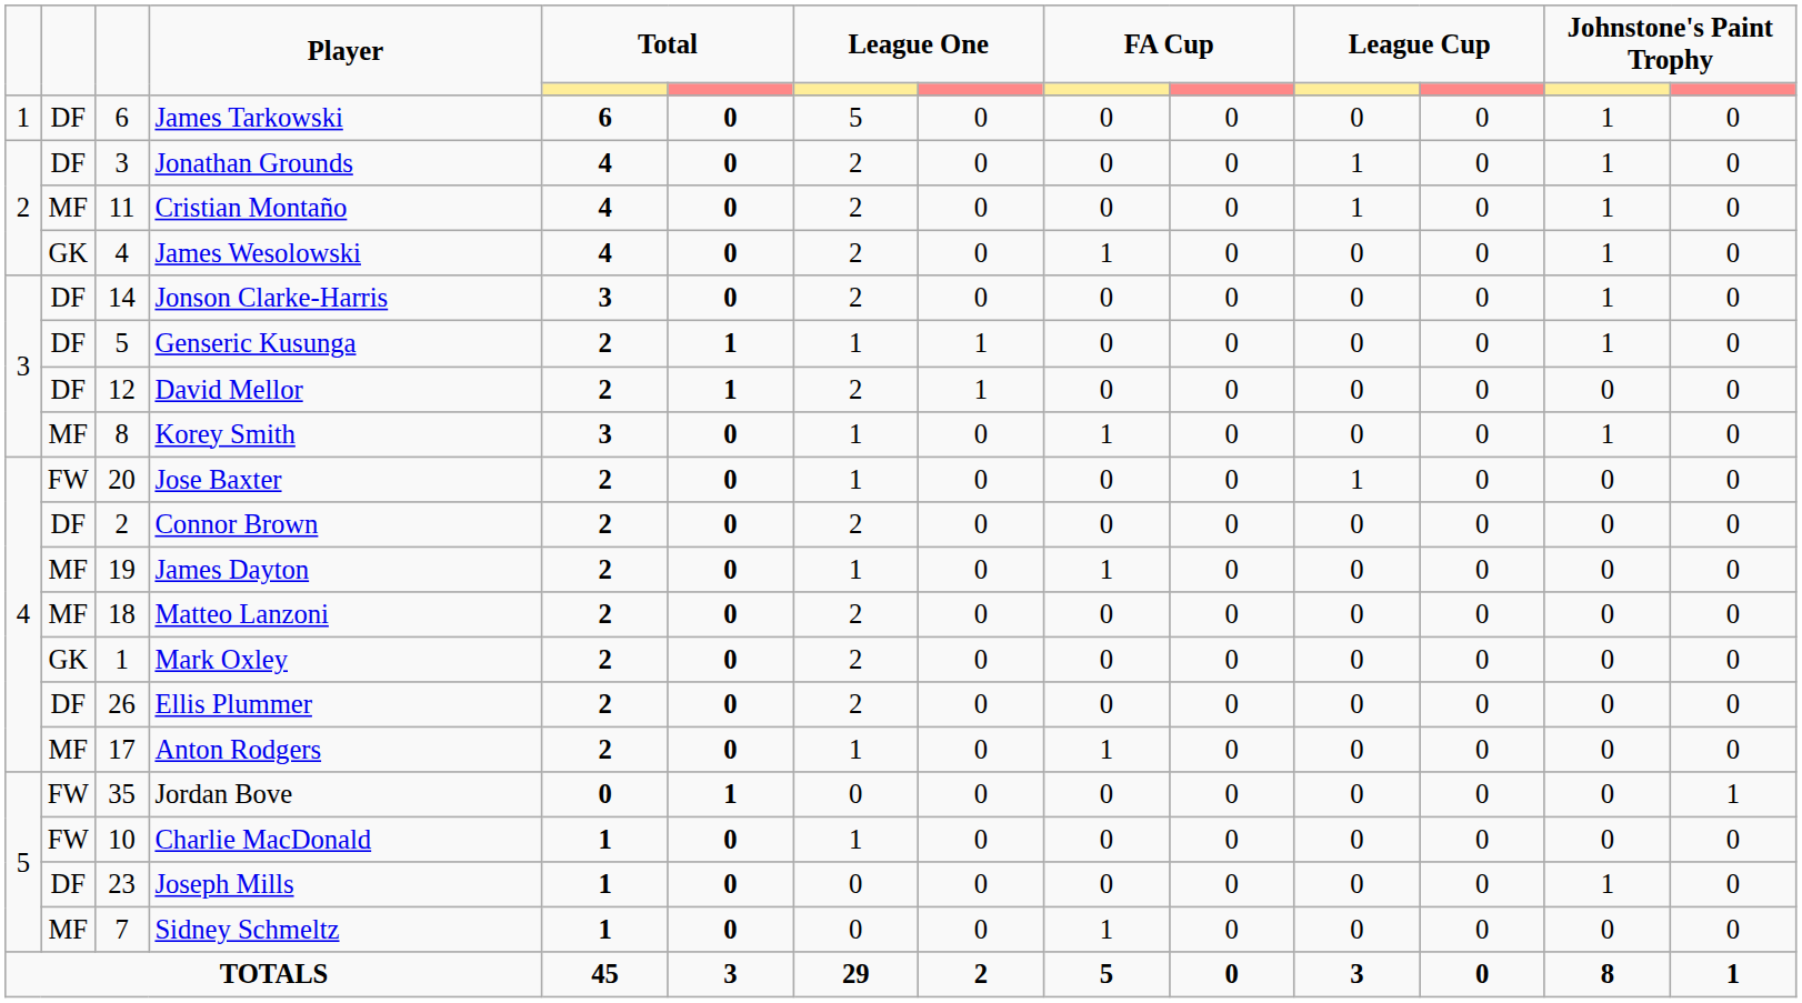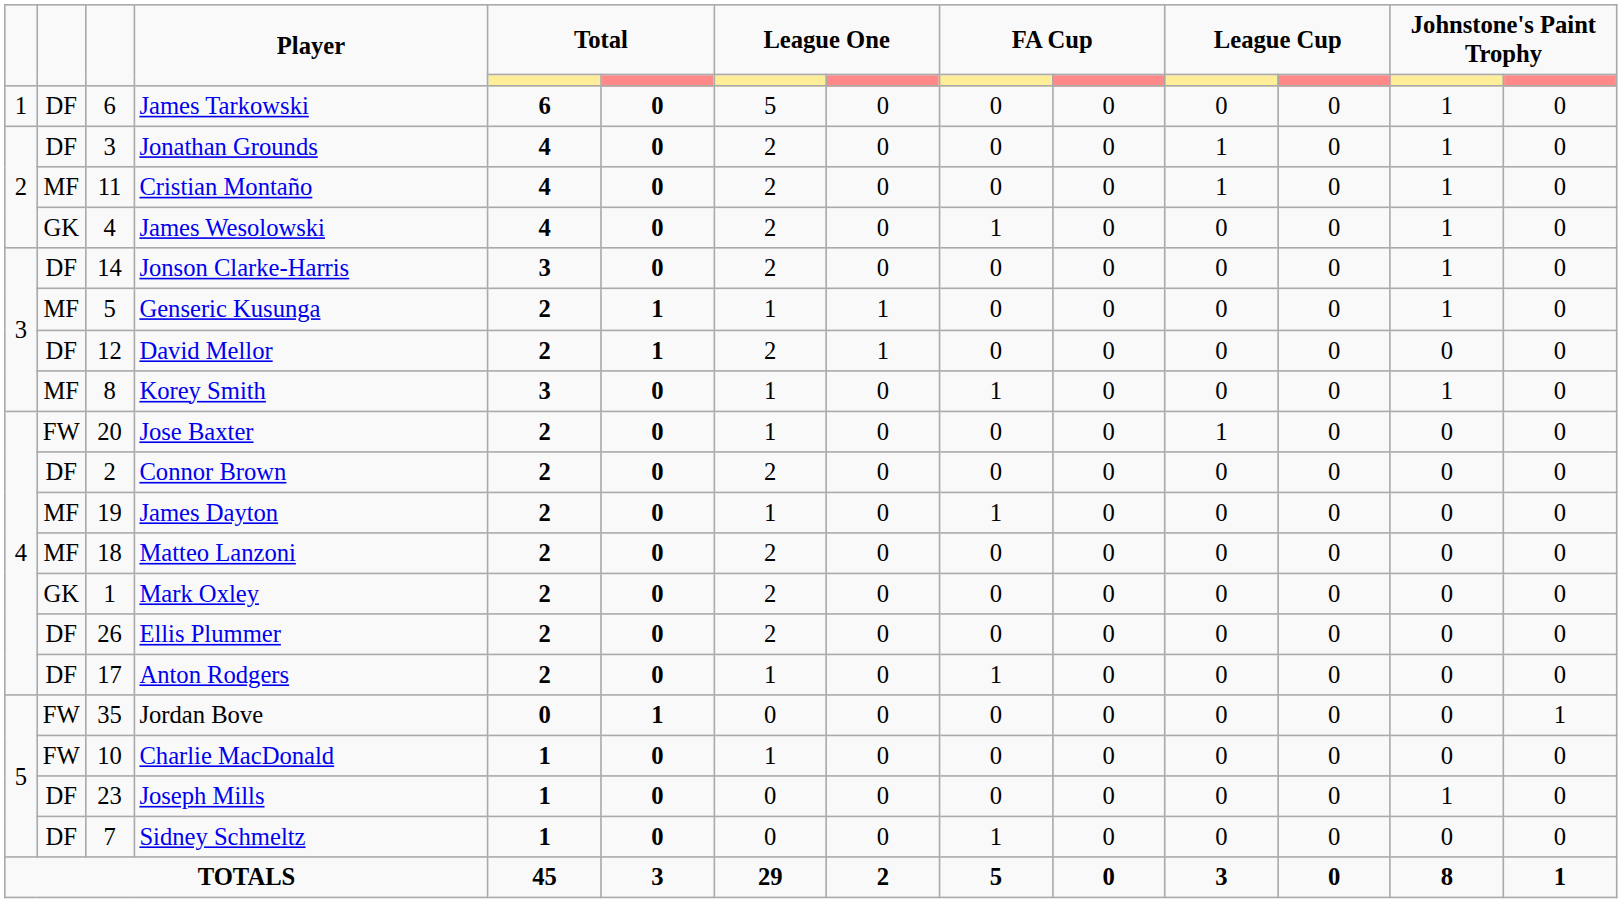 <table class="wikitable" style="font-size: 95%; text-align: center;">
 <tr>
 <td rowspan="2"  style="width:2%;"><strong></strong></td>
 <td rowspan="2"  style="width:3%;"><strong></strong></td>
 <td rowspan="2"  style="width:3%;"><strong></strong></td>
 <td rowspan="2"  style="width:22%;"><strong>Player</strong></td>
 <td colspan="2"><strong>Total</strong></td>
 <td colspan="2"><strong>League One</strong></td>
 <td colspan="2"><strong>FA Cup</strong></td>
 <td colspan="2"><strong>League Cup</strong></td>
 <td colspan="2"><strong>Johnstone's Paint Trophy</strong></td>
 </tr>
 <tr>
 <th style="width:50px; text-align:center; background:#fe9;"></th>
 <th style="width:50px; text-align:center; background:#ff8888;"></th>
 <th style="width:50px; text-align:center; background:#fe9;"></th>
 <th style="width:50px; text-align:center; background:#ff8888;"></th>
 <th style="width:50px; text-align:center; background:#fe9;"></th>
 <th style="width:50px; text-align:center; background:#ff8888;"></th>
 <th style="width:50px; text-align:center; background:#fe9;"></th>
 <th style="width:50px; text-align:center; background:#ff8888;"></th>
 <th style="width:50px; text-align:center; background:#fe9;"></th>
 <th style="width:50px; text-align:center; background:#ff8888;"></th>
 </tr>
 <tr>
 <td>1</td>
 <td>DF</td>
 <td>6</td>
 <td align=left> <a href='#'>James Tarkowski</a></td>
 <td><strong>6</strong></td>
 <td><strong>0</strong></td>
 <td>5</td>
 <td>0</td>
 <td>0</td>
 <td>0</td>
 <td>0</td>
 <td>0</td>
 <td>1</td>
 <td>0</td>
 </tr>
 <tr>
 <td rowspan=3>2</td>
 <td>DF</td>
 <td>3</td>
 <td align=left> <a href='#'>Jonathan Grounds</a></td>
 <td><strong>4</strong></td>
 <td><strong>0</strong></td>
 <td>2</td>
 <td>0</td>
 <td>0</td>
 <td>0</td>
 <td>1</td>
 <td>0</td>
 <td>1</td>
 <td>0</td>
 </tr>
 <tr>
 <td>MF</td>
 <td>11</td>
 <td align=left> <a href='#'>Cristian Montaño</a></td>
 <td><strong>4</strong></td>
 <td><strong>0</strong></td>
 <td>2</td>
 <td>0</td>
 <td>0</td>
 <td>0</td>
 <td>1</td>
 <td>0</td>
 <td>1</td>
 <td>0</td>
 </tr>
 <tr>
 <td>GK</td>
 <td>4</td>
 <td align=left> <a href='#'>James Wesolowski</a></td>
 <td><strong>4</strong></td>
 <td><strong>0</strong></td>
 <td>2</td>
 <td>0</td>
 <td>1</td>
 <td>0</td>
 <td>0</td>
 <td>0</td>
 <td>1</td>
 <td>0</td>
 </tr>
 <tr>
 <td rowspan=4>3</td>
 <td>DF</td>
 <td>14</td>
 <td align=left> <a href='#'>Jonson Clarke-Harris</a></td>
 <td><strong>3</strong></td>
 <td><strong>0</strong></td>
 <td>2</td>
 <td>0</td>
 <td>0</td>
 <td>0</td>
 <td>0</td>
 <td>0</td>
 <td>1</td>
 <td>0</td>
 </tr>
 <tr>
-<td>DF</td>
+<td>MF</td>
 <td>5</td>
 <td align=left> <a href='#'>Genseric Kusunga</a></td>
 <td><strong>2</strong></td>
 <td><strong>1</strong></td>
 <td>1</td>
 <td>1</td>
 <td>0</td>
 <td>0</td>
 <td>0</td>
 <td>0</td>
 <td>1</td>
 <td>0</td>
 </tr>
 <tr>
 <td>DF</td>
 <td>12</td>
 <td align=left> <a href='#'>David Mellor</a></td>
 <td><strong>2</strong></td>
 <td><strong>1</strong></td>
 <td>2</td>
 <td>1</td>
 <td>0</td>
 <td>0</td>
 <td>0</td>
 <td>0</td>
 <td>0</td>
 <td>0</td>
 </tr>
 <tr>
 <td>MF</td>
 <td>8</td>
 <td align=left> <a href='#'>Korey Smith</a></td>
 <td><strong>3</strong></td>
 <td><strong>0</strong></td>
 <td>1</td>
 <td>0</td>
 <td>1</td>
 <td>0</td>
 <td>0</td>
 <td>0</td>
 <td>1</td>
 <td>0</td>
 </tr>
 <tr>
 <td rowspan=7>4</td>
 <td>FW</td>
 <td>20</td>
 <td align=left> <a href='#'>Jose Baxter</a></td>
 <td><strong>2</strong></td>
 <td><strong>0</strong></td>
 <td>1</td>
 <td>0</td>
 <td>0</td>
 <td>0</td>
 <td>1</td>
 <td>0</td>
 <td>0</td>
 <td>0</td>
 </tr>
 <tr>
 <td>DF</td>
 <td>2</td>
 <td align=left> <a href='#'>Connor Brown</a></td>
 <td><strong>2</strong></td>
 <td><strong>0</strong></td>
 <td>2</td>
 <td>0</td>
 <td>0</td>
 <td>0</td>
 <td>0</td>
 <td>0</td>
 <td>0</td>
 <td>0</td>
 </tr>
 <tr>
 <td>MF</td>
 <td>19</td>
 <td align=left> <a href='#'>James Dayton</a></td>
 <td><strong>2</strong></td>
 <td><strong>0</strong></td>
 <td>1</td>
 <td>0</td>
 <td>1</td>
 <td>0</td>
 <td>0</td>
 <td>0</td>
 <td>0</td>
 <td>0</td>
 </tr>
 <tr>
 <td>MF</td>
 <td>18</td>
 <td align=left> <a href='#'>Matteo Lanzoni</a></td>
 <td><strong>2</strong></td>
 <td><strong>0</strong></td>
 <td>2</td>
 <td>0</td>
 <td>0</td>
 <td>0</td>
 <td>0</td>
 <td>0</td>
 <td>0</td>
 <td>0</td>
 </tr>
 <tr>
 <td>GK</td>
 <td>1</td>
 <td align=left> <a href='#'>Mark Oxley</a></td>
 <td><strong>2</strong></td>
 <td><strong>0</strong></td>
 <td>2</td>
 <td>0</td>
 <td>0</td>
 <td>0</td>
 <td>0</td>
 <td>0</td>
 <td>0</td>
 <td>0</td>
 </tr>
 <tr>
 <td>DF</td>
 <td>26</td>
 <td align=left> <a href='#'>Ellis Plummer</a></td>
 <td><strong>2</strong></td>
 <td><strong>0</strong></td>
 <td>2</td>
 <td>0</td>
 <td>0</td>
 <td>0</td>
 <td>0</td>
 <td>0</td>
 <td>0</td>
 <td>0</td>
 </tr>
 <tr>
-<td>MF</td>
+<td>DF</td>
 <td>17</td>
 <td align=left> <a href='#'>Anton Rodgers</a></td>
 <td><strong>2</strong></td>
 <td><strong>0</strong></td>
 <td>1</td>
 <td>0</td>
 <td>1</td>
 <td>0</td>
 <td>0</td>
 <td>0</td>
 <td>0</td>
 <td>0</td>
 </tr>
 <tr>
 <td rowspan=4>5</td>
 <td>FW</td>
 <td>35</td>
 <td align=left> Jordan Bove</td>
 <td><strong>0</strong></td>
 <td><strong>1</strong></td>
 <td>0</td>
 <td>0</td>
 <td>0</td>
 <td>0</td>
 <td>0</td>
 <td>0</td>
 <td>0</td>
 <td>1</td>
 </tr>
 <tr>
 <td>FW</td>
 <td>10</td>
 <td align=left> <a href='#'>Charlie MacDonald</a></td>
 <td><strong>1</strong></td>
 <td><strong>0</strong></td>
 <td>1</td>
 <td>0</td>
 <td>0</td>
 <td>0</td>
 <td>0</td>
 <td>0</td>
 <td>0</td>
 <td>0</td>
 </tr>
 <tr>
 <td>DF</td>
 <td>23</td>
 <td align=left> <a href='#'>Joseph Mills</a></td>
 <td><strong>1</strong></td>
 <td><strong>0</strong></td>
 <td>0</td>
 <td>0</td>
 <td>0</td>
 <td>0</td>
 <td>0</td>
 <td>0</td>
 <td>1</td>
 <td>0</td>
 </tr>
 <tr>
-<td>MF</td>
+<td>DF</td>
 <td>7</td>
 <td align=left> <a href='#'>Sidney Schmeltz</a></td>
 <td><strong>1</strong></td>
 <td><strong>0</strong></td>
 <td>0</td>
 <td>0</td>
 <td>1</td>
 <td>0</td>
 <td>0</td>
 <td>0</td>
 <td>0</td>
 <td>0</td>
 </tr>
 <tr>
 <td colspan="4"><strong>TOTALS</strong></td>
 <td><strong>45</strong></td>
 <td><strong>3</strong></td>
 <td><strong>29</strong></td>
 <td><strong>2</strong></td>
 <td><strong>5</strong></td>
 <td><strong>0</strong></td>
 <td><strong>3</strong></td>
 <td><strong>0</strong></td>
 <td><strong>8</strong></td>
 <td><strong>1</strong></td>
 </tr>
 </table>
